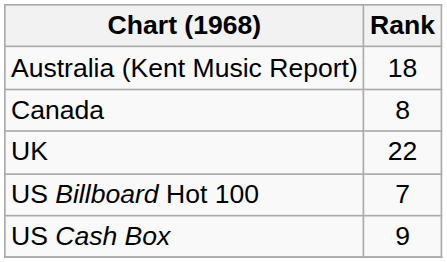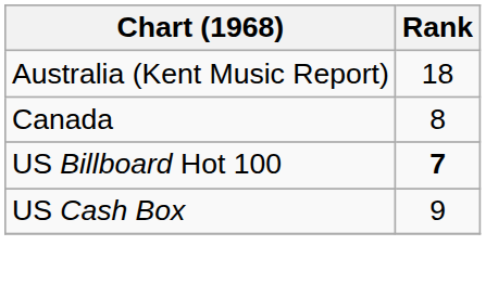 <table class="wikitable sortable">
 <tr>
 <th>Chart (1968)</th>
 <th>Rank</th>
 </tr>
 <tr>
 <td>Australia (Kent Music Report)</td>
 <td style="text-align:center;">18</td>
 </tr>
 <tr>
 <td>Canada</td>
 <td style="text-align:center;">8</td>
 </tr>
 <tr>
-<td>UK</td>
-<td style="text-align:center;">22</td>
-</tr>
-<tr>
 <td>US <em>Billboard</em> Hot 100</td>
-<td style="text-align:center;">7</td>
+<td style="text-align:center;"><strong>7</strong></td>
 </tr>
 <tr>
 <td>US <em>Cash Box</em></td>
 <td style="text-align:center;">9</td>
 </tr>
 <tr>
 </tr>
 </table>
